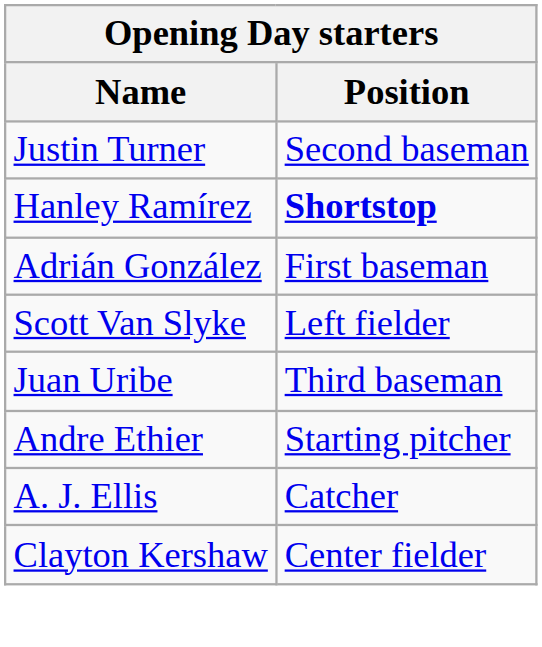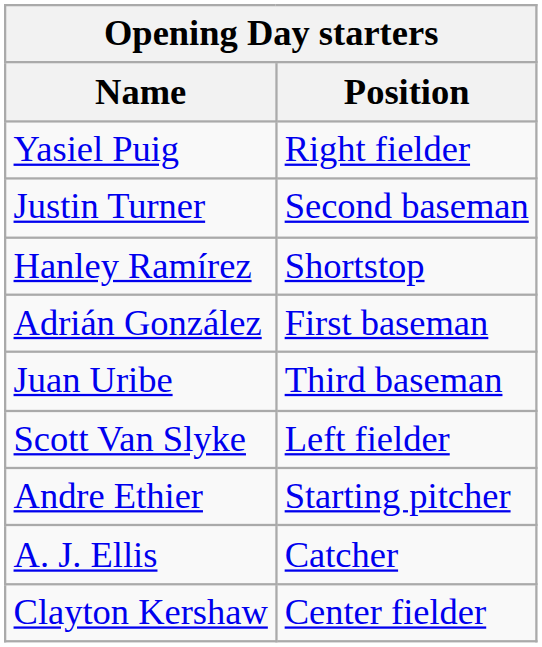 <table class="wikitable" style="text-align:left">
 <tr>
 <th colspan="2">Opening Day starters</th>
 </tr>
 <tr>
 <th>Name</th>
 <th>Position</th>
 </tr>
 <tr>
+<td><a href='#'>Yasiel Puig</a></td>
+<td><a href='#'>Right fielder</a></td>
+</tr>
+<tr>
 <td><a href='#'>Justin Turner</a></td>
 <td><a href='#'>Second baseman</a></td>
 </tr>
 <tr>
 <td><a href='#'>Hanley Ramírez</a></td>
-<td><strong><a href='#'>Shortstop</a></strong></td>
+<td><a href='#'>Shortstop</a></td>
 </tr>
 <tr>
 <td><a href='#'>Adrián González</a></td>
 <td><a href='#'>First baseman</a></td>
 </tr>
 <tr>
+<td><a href='#'>Juan Uribe</a></td>
+<td><a href='#'>Third baseman</a></td>
+</tr>
+<tr>
 <td><a href='#'>Scott Van Slyke</a></td>
 <td><a href='#'>Left fielder</a></td>
-</tr>
-<tr>
-<td><a href='#'>Juan Uribe</a></td>
-<td><a href='#'>Third baseman</a></td>
 </tr>
 <tr>
 <td><a href='#'>Andre Ethier</a></td>
 <td><a href='#'>Starting pitcher</a></td>
 </tr>
 <tr>
 <td><a href='#'>A. J. Ellis</a></td>
 <td><a href='#'>Catcher</a></td>
 </tr>
 <tr>
 <td><a href='#'>Clayton Kershaw</a></td>
 <td><a href='#'>Center fielder</a></td>
 </tr>
 </table>
